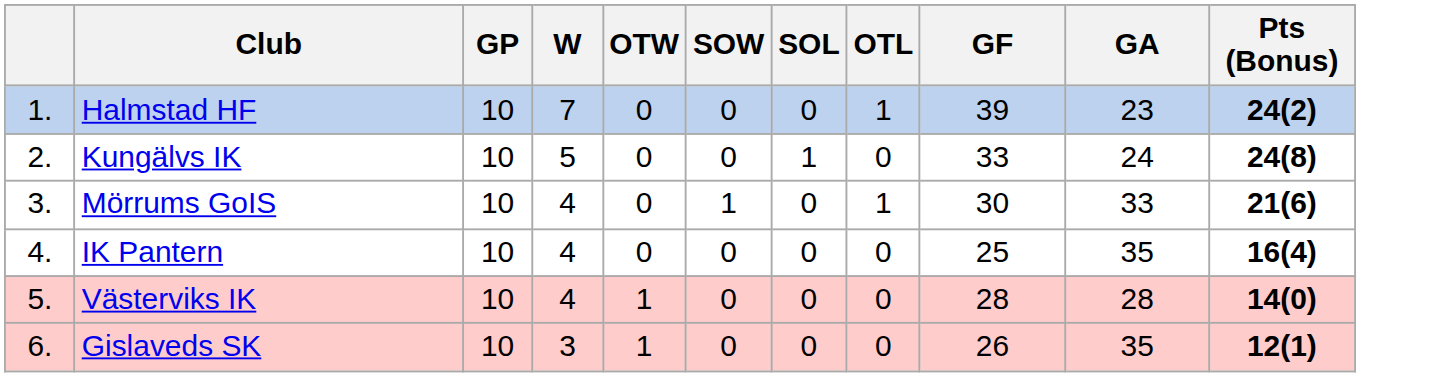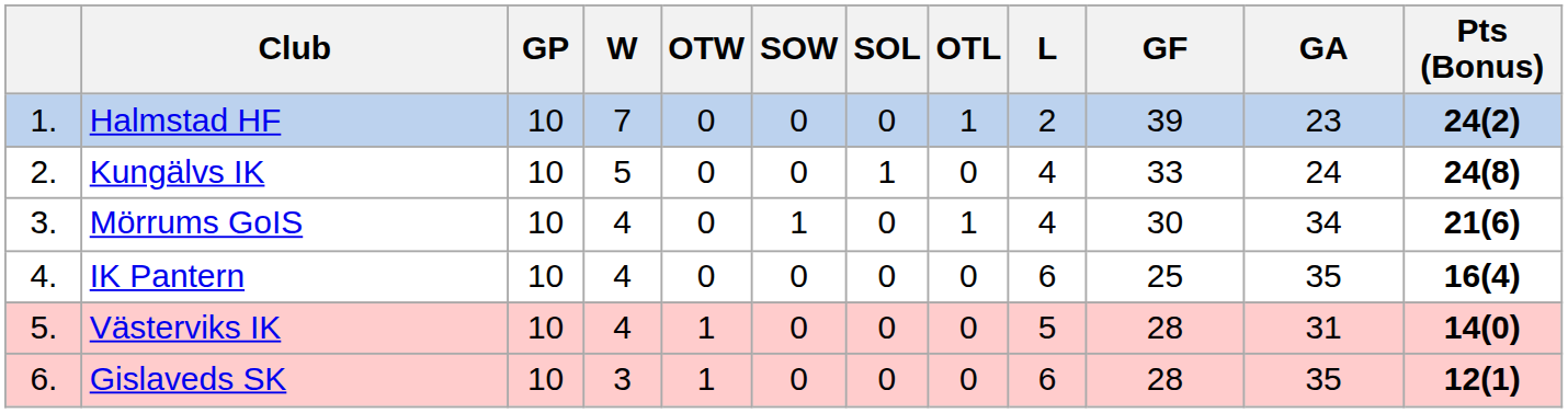 <table class="wikitable">
 <tr>
 <th width="30"></th>
 <th width="200">Club</th>
 <th width="30">GP</th>
 <th width="30">W</th>
 <th width="30">OTW</th>
 <th width="30">SOW</th>
 <th width="30">SOL</th>
 <th width="30">OTL</th>
+<th width="30">L</th>
 <th width="70">GF</th>
 <th width="70">GA</th>
 <th width="70">Pts (Bonus)</th>
 </tr>
 <tr bgcolor="#BCD2EE" align="center">
 <td>1.</td>
 <td align="left"><a href='#'>Halmstad HF</a></td>
 <td>10</td>
 <td>7</td>
 <td>0</td>
 <td>0</td>
 <td>0</td>
 <td>1</td>
+<td>2</td>
 <td>39</td>
 <td>23</td>
 <td><strong>24(2)</strong></td>
 </tr>
 <tr bgcolor="#FFFFFF" align="center">
 <td>2.</td>
 <td align="left"><a href='#'>Kungälvs IK</a></td>
 <td>10</td>
 <td>5</td>
 <td>0</td>
 <td>0</td>
 <td>1</td>
 <td>0</td>
+<td>4</td>
 <td>33</td>
 <td>24</td>
 <td><strong>24(8)</strong></td>
 </tr>
 <tr bgcolor="#FFFFFF" align="center">
 <td>3.</td>
 <td align="left"><a href='#'>Mörrums GoIS</a></td>
 <td>10</td>
 <td>4</td>
 <td>0</td>
 <td>1</td>
 <td>0</td>
 <td>1</td>
+<td>4</td>
 <td>30</td>
-<td>33</td>
+<td>34</td>
 <td><strong>21(6)</strong></td>
 </tr>
 <tr bgcolor="#FFFFFF" align="center">
 <td>4.</td>
 <td align="left"><a href='#'>IK Pantern</a></td>
 <td>10</td>
 <td>4</td>
 <td>0</td>
 <td>0</td>
 <td>0</td>
 <td>0</td>
+<td>6</td>
 <td>25</td>
 <td>35</td>
 <td><strong>16(4)</strong></td>
 </tr>
 <tr bgcolor="#FFCCCC" align="center">
 <td>5.</td>
 <td align="left"><a href='#'>Västerviks IK</a></td>
 <td>10</td>
 <td>4</td>
 <td>1</td>
 <td>0</td>
 <td>0</td>
 <td>0</td>
+<td>5</td>
 <td>28</td>
-<td>28</td>
+<td>31</td>
 <td><strong>14(0)</strong></td>
 </tr>
 <tr bgcolor="#FFCCCC" align="center">
 <td>6.</td>
 <td align="left"><a href='#'>Gislaveds SK</a></td>
 <td>10</td>
 <td>3</td>
 <td>1</td>
 <td>0</td>
 <td>0</td>
 <td>0</td>
-<td>26</td>
+<td>6</td>
+<td>28</td>
 <td>35</td>
 <td><strong>12(1)</strong></td>
 </tr>
 </table>
